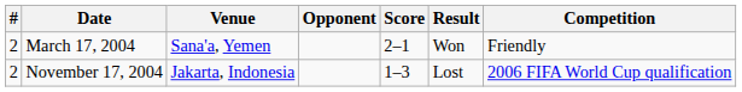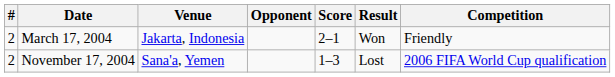 <table class="wikitable">
 <tr>
 <th>#</th>
 <th>Date</th>
 <th>Venue</th>
 <th>Opponent</th>
 <th>Score</th>
 <th>Result</th>
 <th>Competition</th>
 </tr>
 <tr>
 <td>2</td>
 <td>March 17, 2004</td>
-<td><a href='#'>Sana'a</a>, <a href='#'>Yemen</a></td>
+<td><a href='#'>Jakarta</a>, <a href='#'>Indonesia</a></td>
 <td></td>
 <td>2–1</td>
 <td>Won</td>
 <td>Friendly</td>
 </tr>
 <tr>
 <td>2</td>
 <td>November 17, 2004</td>
-<td><a href='#'>Jakarta</a>, <a href='#'>Indonesia</a></td>
+<td><a href='#'>Sana'a</a>, <a href='#'>Yemen</a></td>
 <td></td>
 <td>1–3</td>
 <td>Lost</td>
 <td><a href='#'>2006 FIFA World Cup qualification</a></td>
 </tr>
 </table>
